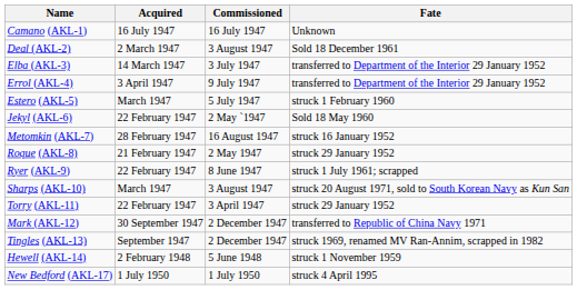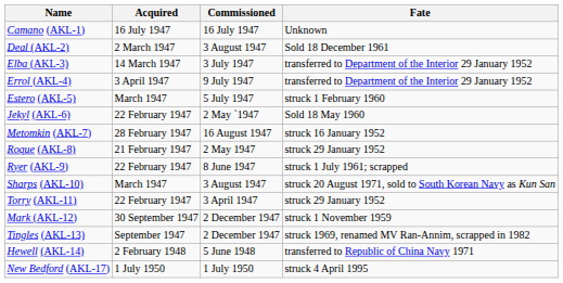 <table class="wikitable">
 <tr>
 <th>Name</th>
 <th>Acquired</th>
 <th>Commissioned</th>
 <th>Fate</th>
 </tr>
 <tr>
 <td><em><a href='#'>Camano</a></em> <a href='#'>(AKL-1)</a></td>
 <td>16 July 1947</td>
 <td>16 July 1947</td>
 <td>Unknown</td>
 </tr>
 <tr>
 <td><a href='#'><em>Deal</em> (AKL-2)</a></td>
 <td>2 March 1947</td>
 <td>3 August 1947</td>
 <td>Sold 18 December 1961</td>
 </tr>
 <tr>
 <td><a href='#'><em>Elba</em> (AKL-3)</a></td>
 <td>14 March 1947</td>
 <td>3 July 1947</td>
 <td>transferred to <a href='#'>Department of the Interior</a> 29 January 1952</td>
 </tr>
 <tr>
 <td><a href='#'><em>Errol</em> (AKL-4)</a></td>
 <td>3 April 1947</td>
 <td>9 July 1947</td>
 <td>transferred to <a href='#'>Department of the Interior</a> 29 January 1952</td>
 </tr>
 <tr>
 <td><em><a href='#'>Estero</a></em> <a href='#'>(AKL-5)</a></td>
 <td>March 1947</td>
 <td>5 July 1947</td>
 <td>struck 1 February 1960</td>
 </tr>
 <tr>
 <td><em><a href='#'>Jekyl</a></em> <a href='#'>(AKL-6)</a></td>
 <td>22 February 1947</td>
 <td>2 May `1947</td>
 <td>Sold 18 May 1960</td>
 </tr>
 <tr>
 <td><em><a href='#'>Metomkin</a></em> <a href='#'>(AKL-7)</a></td>
 <td>28 February 1947</td>
 <td>16 August 1947</td>
 <td>struck 16 January 1952</td>
 </tr>
 <tr>
 <td><em><a href='#'>Roque</a></em> <a href='#'>(AKL-8)</a></td>
 <td>21 February 1947</td>
 <td>2 May 1947</td>
 <td>struck 29 January 1952</td>
 </tr>
 <tr>
 <td><em><a href='#'>Ryer</a></em> <a href='#'>(AKL-9)</a></td>
 <td>22 February 1947</td>
 <td>8 June 1947</td>
 <td>struck 1 July 1961; scrapped</td>
 </tr>
 <tr>
 <td><em><a href='#'>Sharps</a></em> <a href='#'>(AKL-10)</a></td>
 <td>March 1947</td>
 <td>3 August 1947</td>
 <td>struck 20 August 1971, sold to <a href='#'>South Korean Navy</a> as <em>Kun San</em></td>
 </tr>
 <tr>
 <td><em><a href='#'>Torry</a></em> <a href='#'>(AKL-11)</a></td>
 <td>22 February 1947</td>
 <td>3 April 1947</td>
 <td>struck 29 January 1952</td>
 </tr>
 <tr>
 <td><a href='#'><em>Mark</em> (AKL-12)</a></td>
 <td>30 September 1947</td>
 <td>2 December 1947</td>
-<td>transferred to <a href='#'>Republic of China Navy</a> 1971</td>
+<td>struck 1 November 1959</td>
 </tr>
 <tr>
 <td><em><a href='#'>Tingles</a></em> <a href='#'>(AKL-13)</a></td>
 <td>September 1947</td>
 <td>2 December 1947</td>
 <td>struck 1969, renamed MV Ran-Annim, scrapped in 1982 </td>
 </tr>
 <tr>
 <td><em><a href='#'>Hewell</a></em> <a href='#'>(AKL-14)</a></td>
 <td>2 February 1948</td>
 <td>5 June 1948</td>
-<td>struck 1 November 1959</td>
+<td>transferred to <a href='#'>Republic of China Navy</a> 1971</td>
 </tr>
 <tr>
 <td><em><a href='#'>New Bedford</a></em> <a href='#'>(AKL-17)</a></td>
 <td>1 July 1950</td>
 <td>1 July 1950</td>
 <td>struck 4 April 1995</td>
 </tr>
 </table>
